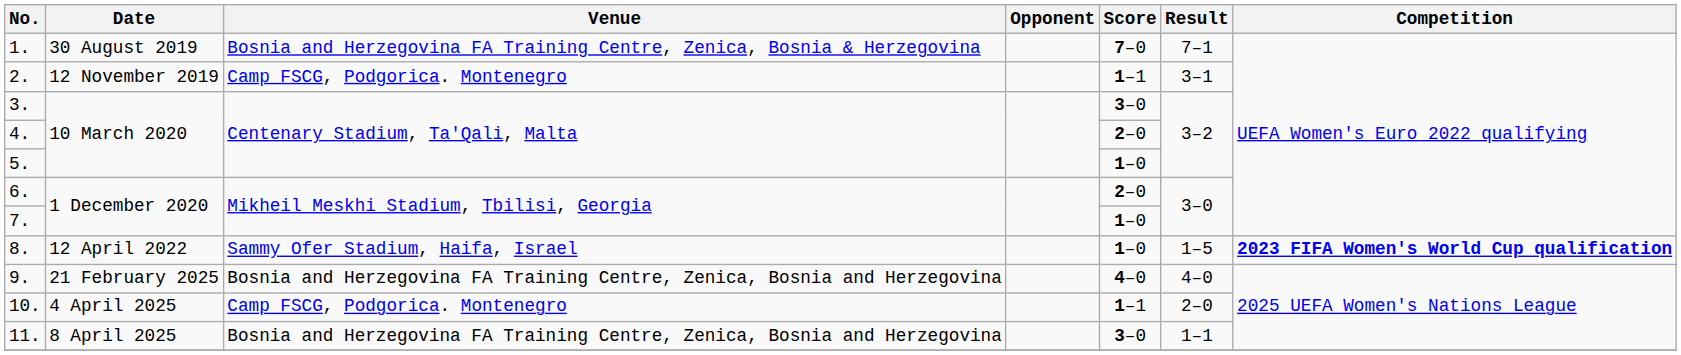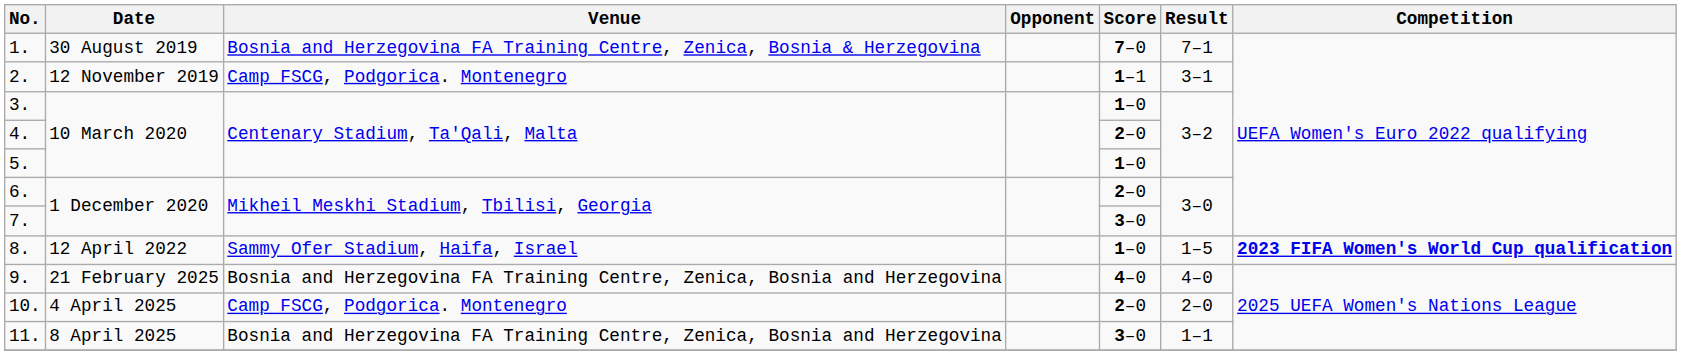 <table class="wikitable">
 <tr>
 <th>No.</th>
 <th>Date</th>
 <th>Venue</th>
 <th>Opponent</th>
 <th>Score</th>
 <th>Result</th>
 <th>Competition</th>
 </tr>
 <tr>
 <td>1.</td>
 <td>30 August 2019</td>
 <td><a href='#'>Bosnia and Herzegovina FA Training Centre</a>, <a href='#'>Zenica</a>, <a href='#'>Bosnia & Herzegovina</a></td>
 <td></td>
 <td align=center><strong>7</strong>–0</td>
 <td align=center>7–1</td>
 <td rowspan=7><a href='#'>UEFA Women's Euro 2022 qualifying</a></td>
 </tr>
 <tr>
 <td>2.</td>
 <td>12 November 2019</td>
 <td><a href='#'>Camp FSCG</a>, <a href='#'>Podgorica</a>. <a href='#'>Montenegro</a></td>
 <td></td>
 <td align=center><strong>1</strong>–1</td>
 <td align=center>3–1</td>
 </tr>
 <tr>
 <td>3.</td>
 <td rowspan=3>10 March 2020</td>
 <td rowspan=3><a href='#'>Centenary Stadium</a>, <a href='#'>Ta'Qali</a>, <a href='#'>Malta</a></td>
 <td rowspan=3></td>
-<td align=center><strong>3</strong>–0</td>
+<td align=center><strong>1</strong>–0</td>
 <td rowspan=3 align=center>3–2</td>
 </tr>
 <tr>
 <td>4.</td>
 <td align=center><strong>2</strong>–0</td>
 </tr>
 <tr>
 <td>5.</td>
 <td align=center><strong>1</strong>–0</td>
 </tr>
 <tr>
 <td>6.</td>
 <td rowspan=2>1 December 2020</td>
 <td rowspan=2><a href='#'>Mikheil Meskhi Stadium</a>, <a href='#'>Tbilisi</a>, <a href='#'>Georgia</a></td>
 <td rowspan=2></td>
 <td align=center><strong>2</strong>–0</td>
 <td rowspan=2 align=center>3–0</td>
 </tr>
 <tr>
 <td>7.</td>
-<td align=center><strong>1</strong>–0</td>
+<td align=center><strong>3</strong>–0</td>
 </tr>
 <tr>
 <td>8.</td>
 <td>12 April 2022</td>
 <td><a href='#'>Sammy Ofer Stadium</a>, <a href='#'>Haifa</a>, <a href='#'>Israel</a></td>
 <td></td>
 <td align=center><strong>1</strong>–0</td>
 <td align=center>1–5</td>
 <td><strong><a href='#'>2023 FIFA Women's World Cup qualification</a></strong></td>
 </tr>
 <tr>
 <td>9.</td>
 <td>21 February 2025</td>
 <td>Bosnia and Herzegovina FA Training Centre, Zenica, Bosnia and Herzegovina</td>
 <td></td>
 <td align=center><strong>4</strong>–0</td>
 <td align=center>4–0</td>
 <td rowspan=3><a href='#'>2025 UEFA Women's Nations League</a></td>
 </tr>
 <tr>
 <td>10.</td>
 <td>4 April 2025</td>
 <td><a href='#'>Camp FSCG</a>, <a href='#'>Podgorica</a>. <a href='#'>Montenegro</a></td>
 <td></td>
-<td align=center><strong>1</strong>–1</td>
+<td align=center><strong>2</strong>–0</td>
 <td align=center>2–0</td>
 </tr>
 <tr>
 <td>11.</td>
 <td>8 April 2025</td>
 <td>Bosnia and Herzegovina FA Training Centre, Zenica, Bosnia and Herzegovina</td>
 <td></td>
 <td align=center><strong>3</strong>–0</td>
 <td align=center>1–1</td>
 </tr>
 <tr>
 </tr>
 </table>
